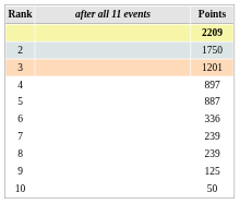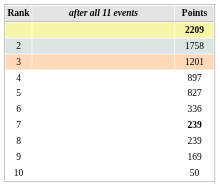 <table cellspacing="1" cellpadding="3" style="border:1px solid #AAAAAA;font-size:86%">
 <tr style="background-color: #E4E4E4;">
 </tr>
 <tr style="background-color: #E4E4E4;">
 <th style="border-bottom:1px solid #AAAAAA; width: 10px;">Rank</th>
 <th style="border-bottom:1px solid #AAAAAA; width: 200px;"><em>after all 11 events</em></th>
 <th style="border-bottom:1px solid #AAAAAA; width: 50px;">Points</th>
 </tr>
 <tr style="background:#f7f6a8;">
 <td align=center></td>
 <td><strong></strong></td>
 <td align=center><strong>2209</strong></td>
 </tr>
 <tr style="background:#dce5e5;">
 <td align=center>2</td>
 <td></td>
-<td align=center>1750</td>
+<td align=center>1758</td>
 </tr>
 <tr style="background:#ffdab9;">
 <td align=center>3</td>
 <td></td>
 <td align=center>1201</td>
 </tr>
 <tr>
 <td align=center>4</td>
 <td></td>
 <td align=center>897</td>
 </tr>
 <tr>
 <td align=center>5</td>
 <td></td>
-<td align=center>887</td>
+<td align=center>827</td>
 </tr>
 <tr>
 <td align=center>6</td>
 <td></td>
 <td align=center>336</td>
 </tr>
 <tr>
 <td align=center>7</td>
 <td></td>
-<td align=center>239</td>
+<td align=center><strong>239</strong></td>
 </tr>
 <tr>
 <td align=center>8</td>
 <td></td>
 <td align=center>239</td>
 </tr>
 <tr>
 <td align=center>9</td>
 <td></td>
-<td align=center>125</td>
+<td align=center>169</td>
 </tr>
 <tr>
 <td align=center>10</td>
 <td></td>
 <td align=center>50</td>
 </tr>
 </table>
